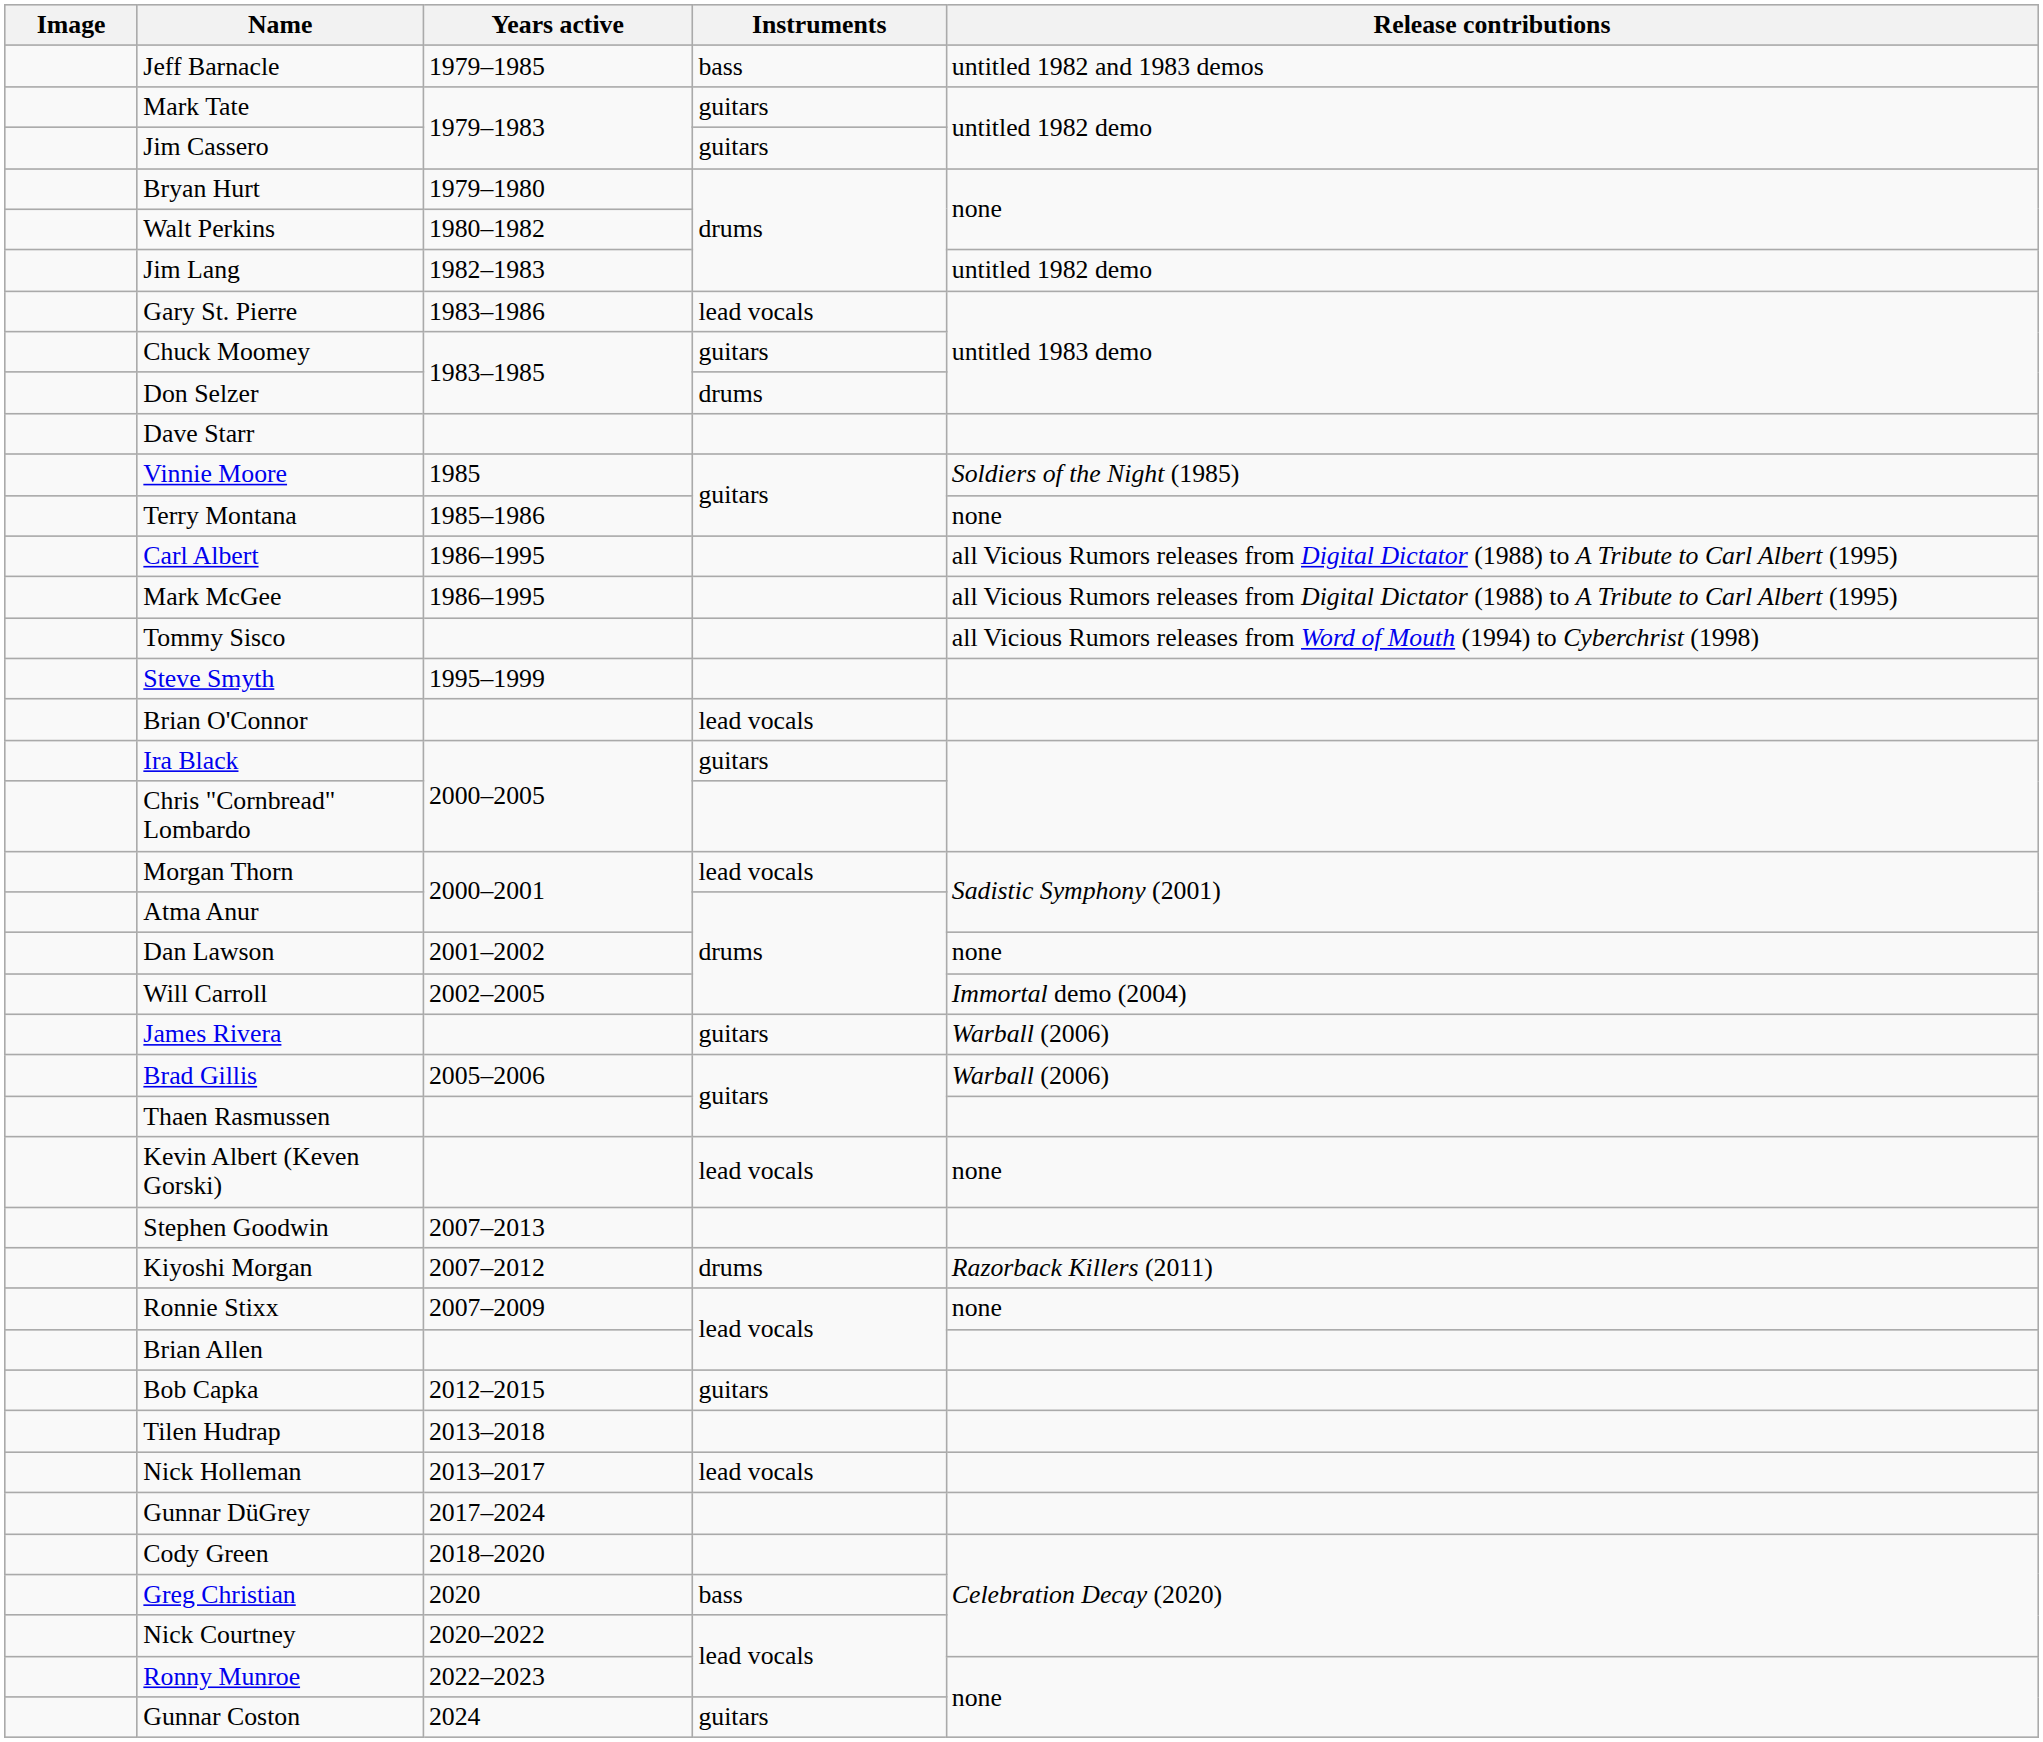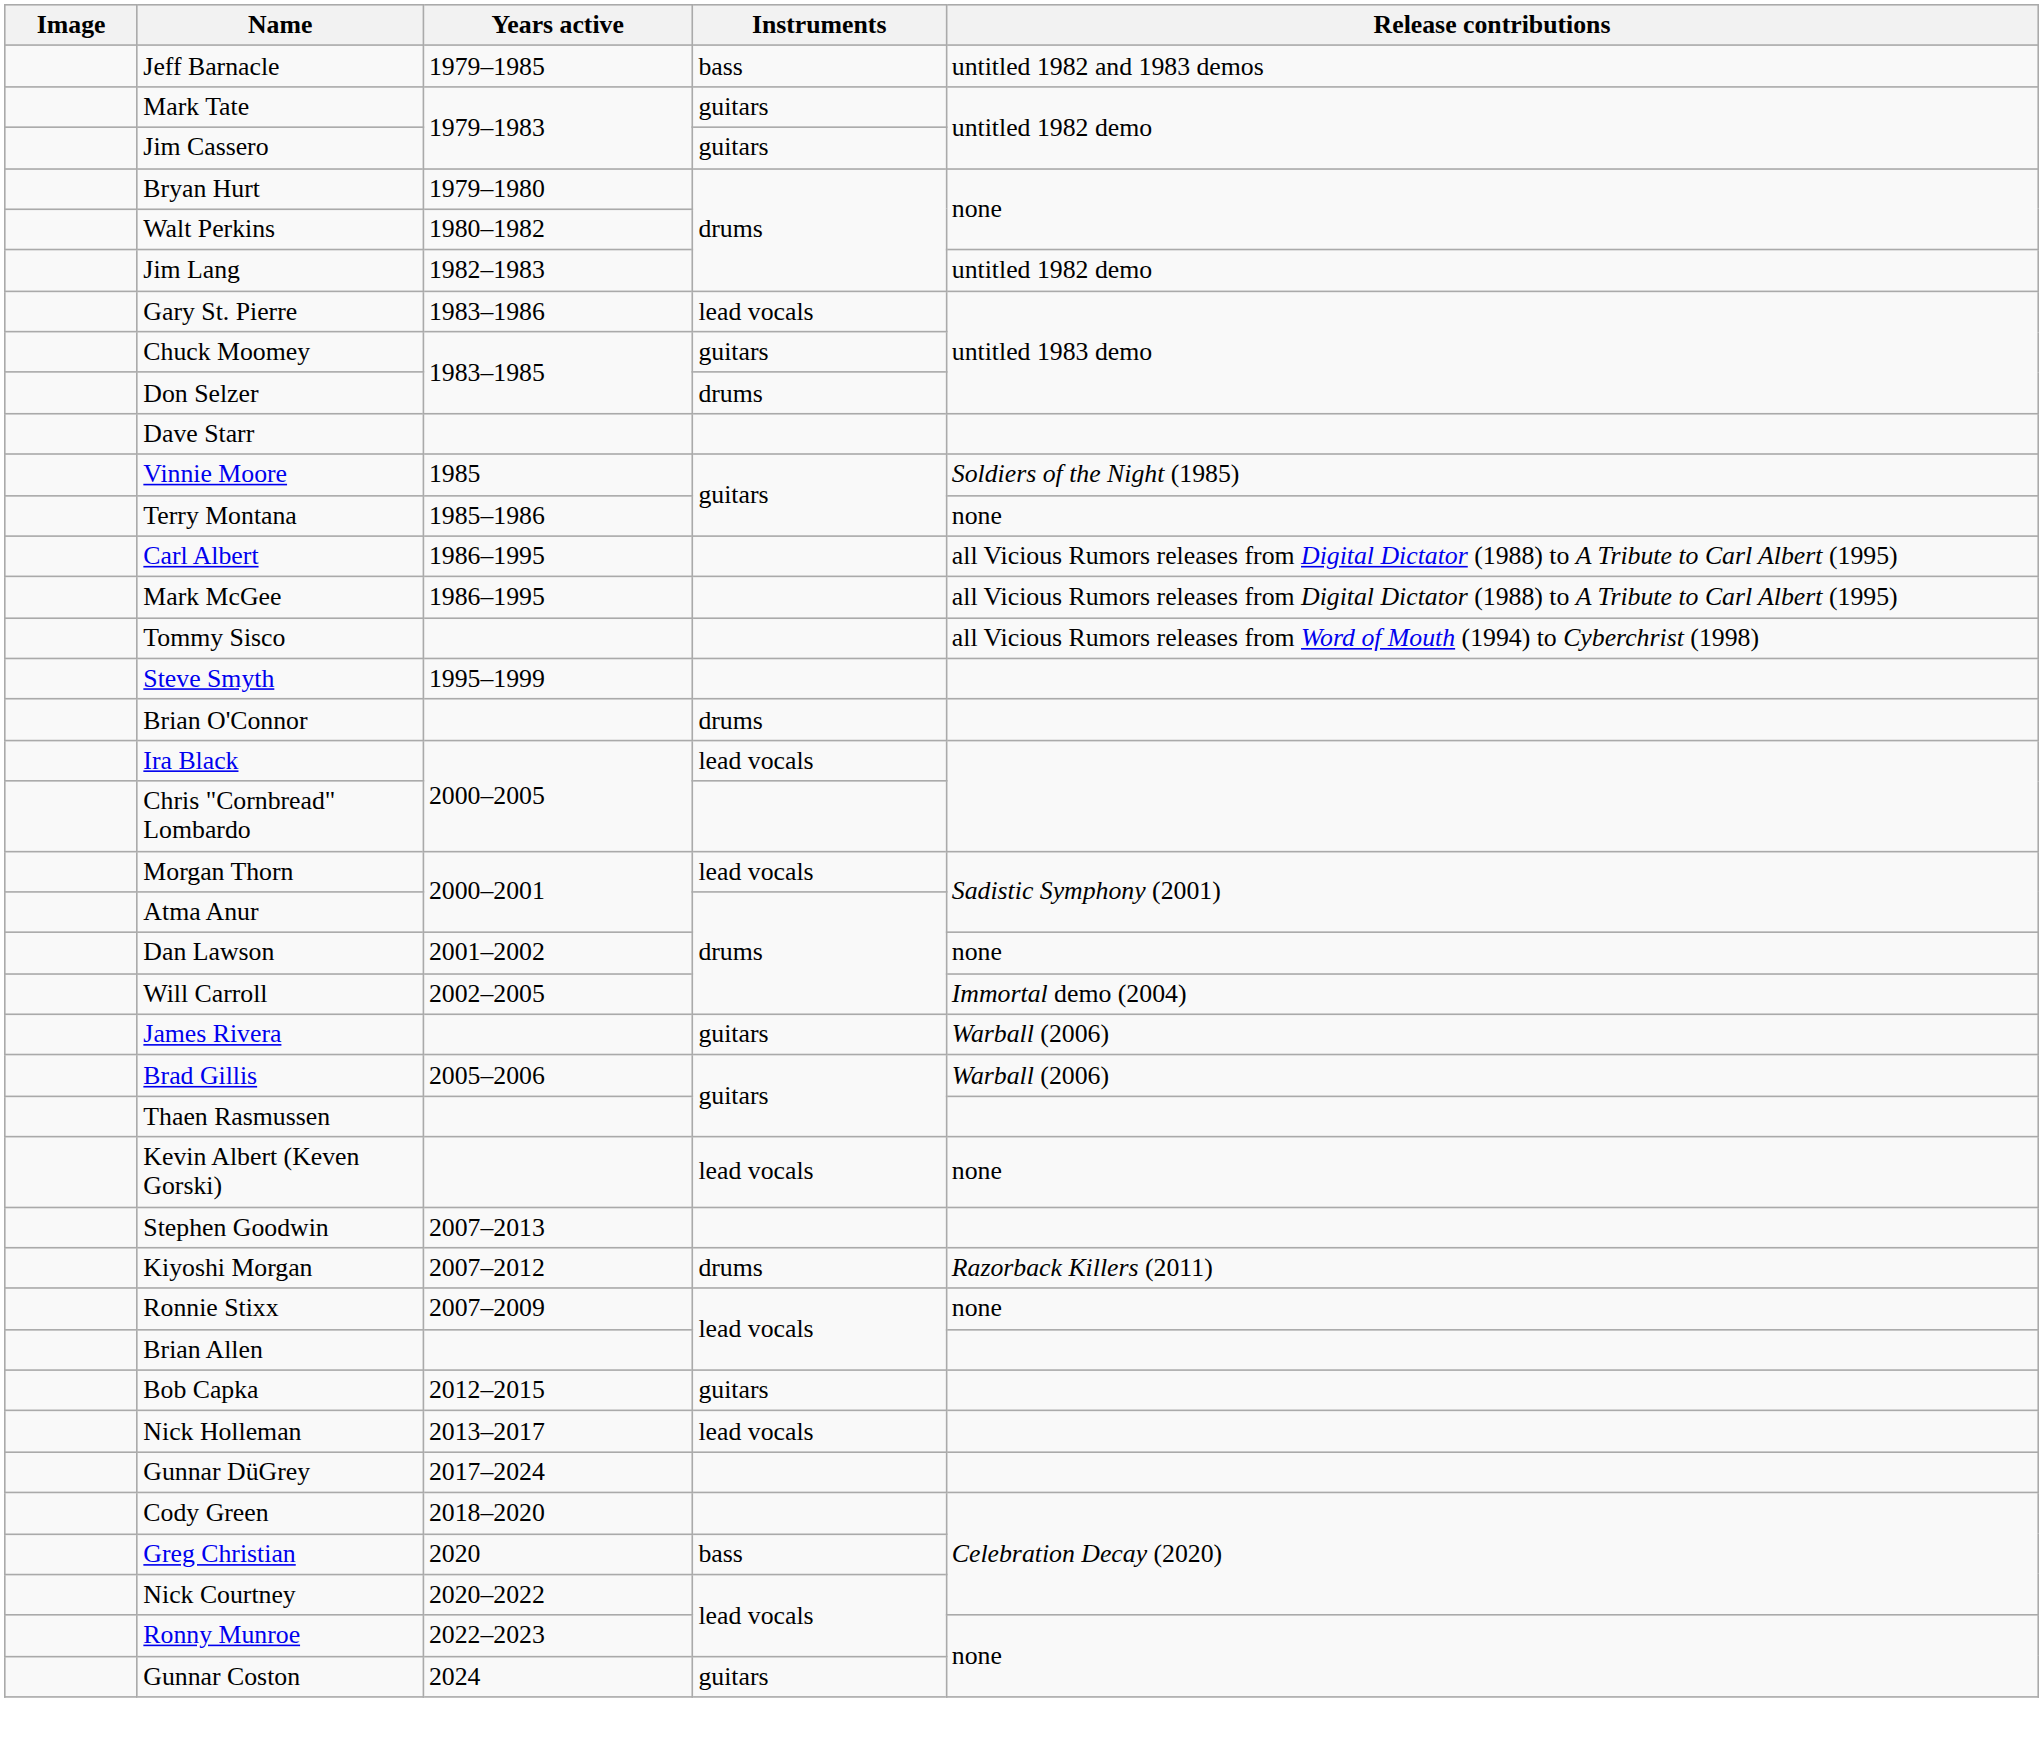 <table class="wikitable" border="1" width=100%>
 <tr>
 <th width="75">Image</th>
 <th width="170">Name</th>
 <th width="160">Years active</th>
 <th width="150">Instruments</th>
 <th>Release contributions</th>
 </tr>
 <tr>
 <td></td>
 <td>Jeff Barnacle</td>
 <td>1979–1985</td>
 <td>bass</td>
 <td>untitled 1982 and 1983 demos</td>
 </tr>
 <tr>
 <td></td>
 <td>Mark Tate</td>
 <td rowspan="2">1979–1983</td>
 <td>guitars</td>
 <td rowspan="2">untitled 1982 demo</td>
 </tr>
 <tr>
 <td></td>
 <td>Jim Cassero</td>
 <td>guitars</td>
 </tr>
 <tr>
 <td></td>
 <td>Bryan Hurt</td>
 <td>1979–1980 </td>
 <td rowspan="3">drums</td>
 <td rowspan="2">none</td>
 </tr>
 <tr>
 <td></td>
 <td>Walt Perkins</td>
 <td>1980–1982</td>
 </tr>
 <tr>
 <td></td>
 <td>Jim Lang</td>
 <td>1982–1983</td>
 <td>untitled 1982 demo</td>
 </tr>
 <tr>
 <td></td>
 <td>Gary St. Pierre</td>
 <td>1983–1986 </td>
 <td>lead vocals</td>
 <td rowspan="3">untitled 1983 demo</td>
 </tr>
 <tr>
 <td></td>
 <td>Chuck Moomey</td>
 <td rowspan="2">1983–1985</td>
 <td>guitars</td>
 </tr>
 <tr>
 <td></td>
 <td>Don Selzer</td>
 <td>drums</td>
 </tr>
 <tr>
 <td></td>
 <td>Dave Starr</td>
 <td></td>
 <td></td>
 <td></td>
 </tr>
 <tr>
 <td></td>
 <td><a href='#'>Vinnie Moore</a></td>
 <td>1985</td>
 <td rowspan="2">guitars</td>
 <td><em>Soldiers of the Night</em> (1985)</td>
 </tr>
 <tr>
 <td></td>
 <td>Terry Montana</td>
 <td>1985–1986</td>
 <td>none</td>
 </tr>
 <tr>
 <td></td>
 <td><a href='#'>Carl Albert</a></td>
 <td>1986–1995 </td>
 <td></td>
 <td>all Vicious Rumors releases from <em><a href='#'>Digital Dictator</a></em> (1988) to <em>A Tribute to Carl Albert</em> (1995)</td>
 </tr>
 <tr>
 <td></td>
 <td>Mark McGee</td>
 <td>1986–1995 </td>
 <td></td>
 <td>all Vicious Rumors releases from <em>Digital Dictator</em> (1988) to <em>A Tribute to Carl Albert</em> (1995) </td>
 </tr>
 <tr>
 <td></td>
 <td>Tommy Sisco</td>
 <td></td>
 <td></td>
 <td>all Vicious Rumors releases from <em><a href='#'>Word of Mouth</a></em> (1994) to <em>Cyberchrist</em> (1998)</td>
 </tr>
 <tr>
 <td></td>
 <td><a href='#'>Steve Smyth</a></td>
 <td>1995–1999 </td>
 <td></td>
 <td></td>
 </tr>
 <tr>
 <td></td>
 <td>Brian O'Connor</td>
 <td></td>
-<td>lead vocals</td>
+<td>drums</td>
 <td></td>
 </tr>
 <tr>
 <td></td>
 <td><a href='#'>Ira Black</a></td>
 <td rowspan="2">2000–2005 </td>
-<td>guitars</td>
+<td>lead vocals</td>
 <td rowspan="2"></td>
 </tr>
 <tr>
 <td></td>
 <td>Chris "Cornbread" Lombardo</td>
 <td></td>
 </tr>
 <tr>
 <td></td>
 <td>Morgan Thorn</td>
 <td rowspan="2">2000–2001</td>
 <td>lead vocals</td>
 <td rowspan="2"><em>Sadistic Symphony</em> (2001)</td>
 </tr>
 <tr>
 <td></td>
 <td>Atma Anur</td>
 <td rowspan="3">drums</td>
 </tr>
 <tr>
 <td></td>
 <td>Dan Lawson</td>
 <td>2001–2002</td>
 <td>none</td>
 </tr>
 <tr>
 <td></td>
 <td>Will Carroll</td>
 <td>2002–2005</td>
 <td><em>Immortal</em> demo (2004)</td>
 </tr>
 <tr>
 <td></td>
 <td><a href='#'>James Rivera</a></td>
 <td></td>
 <td>guitars</td>
 <td><em>Warball</em> (2006)</td>
 </tr>
 <tr>
 <td></td>
 <td><a href='#'>Brad Gillis</a></td>
 <td>2005–2006 </td>
 <td rowspan="2">guitars</td>
 <td><em>Warball</em> (2006) </td>
 </tr>
 <tr>
 <td></td>
 <td>Thaen Rasmussen</td>
 <td></td>
 <td></td>
 </tr>
 <tr>
 <td></td>
 <td>Kevin Albert (Keven Gorski)</td>
 <td></td>
 <td>lead vocals</td>
 <td>none</td>
 </tr>
 <tr>
 <td></td>
 <td>Stephen Goodwin</td>
 <td>2007–2013 </td>
 <td></td>
 <td></td>
 </tr>
 <tr>
 <td></td>
 <td>Kiyoshi Morgan</td>
 <td>2007–2012 </td>
 <td>drums</td>
 <td><em>Razorback Killers</em> (2011)</td>
 </tr>
 <tr>
 <td></td>
 <td>Ronnie Stixx</td>
 <td>2007–2009</td>
 <td rowspan="2">lead vocals</td>
 <td>none</td>
 </tr>
 <tr>
 <td></td>
 <td>Brian Allen</td>
 <td></td>
 <td></td>
 </tr>
 <tr>
 <td></td>
 <td>Bob Capka</td>
 <td>2012–2015</td>
 <td>guitars</td>
 <td></td>
 </tr>
 <tr>
 <td></td>
-<td>Tilen Hudrap</td>
-<td>2013–2018</td>
-<td></td>
-<td></td>
-</tr>
-<tr>
-<td></td>
 <td>Nick Holleman</td>
 <td>2013–2017 </td>
 <td>lead vocals</td>
 <td></td>
 </tr>
 <tr>
 <td></td>
 <td>Gunnar DüGrey</td>
 <td>2017–2024</td>
 <td></td>
 <td></td>
 </tr>
 <tr>
 <td></td>
 <td>Cody Green</td>
 <td>2018–2020</td>
 <td></td>
 <td rowspan="3" {{hlist><em>Celebration Decay</em> (2020)</td>
 </tr>
 <tr>
 <td></td>
 <td><a href='#'>Greg Christian</a></td>
 <td>2020 </td>
 <td>bass</td>
 </tr>
 <tr>
 <td></td>
 <td>Nick Courtney</td>
 <td>2020–2022</td>
 <td rowspan="2">lead vocals</td>
 </tr>
 <tr>
 <td></td>
 <td><a href='#'>Ronny Munroe</a></td>
 <td>2022–2023</td>
 <td rowspan="2">none</td>
 </tr>
 <tr>
 <td></td>
 <td>Gunnar Coston</td>
 <td>2024</td>
 <td>guitars</td>
 </tr>
 </table>
